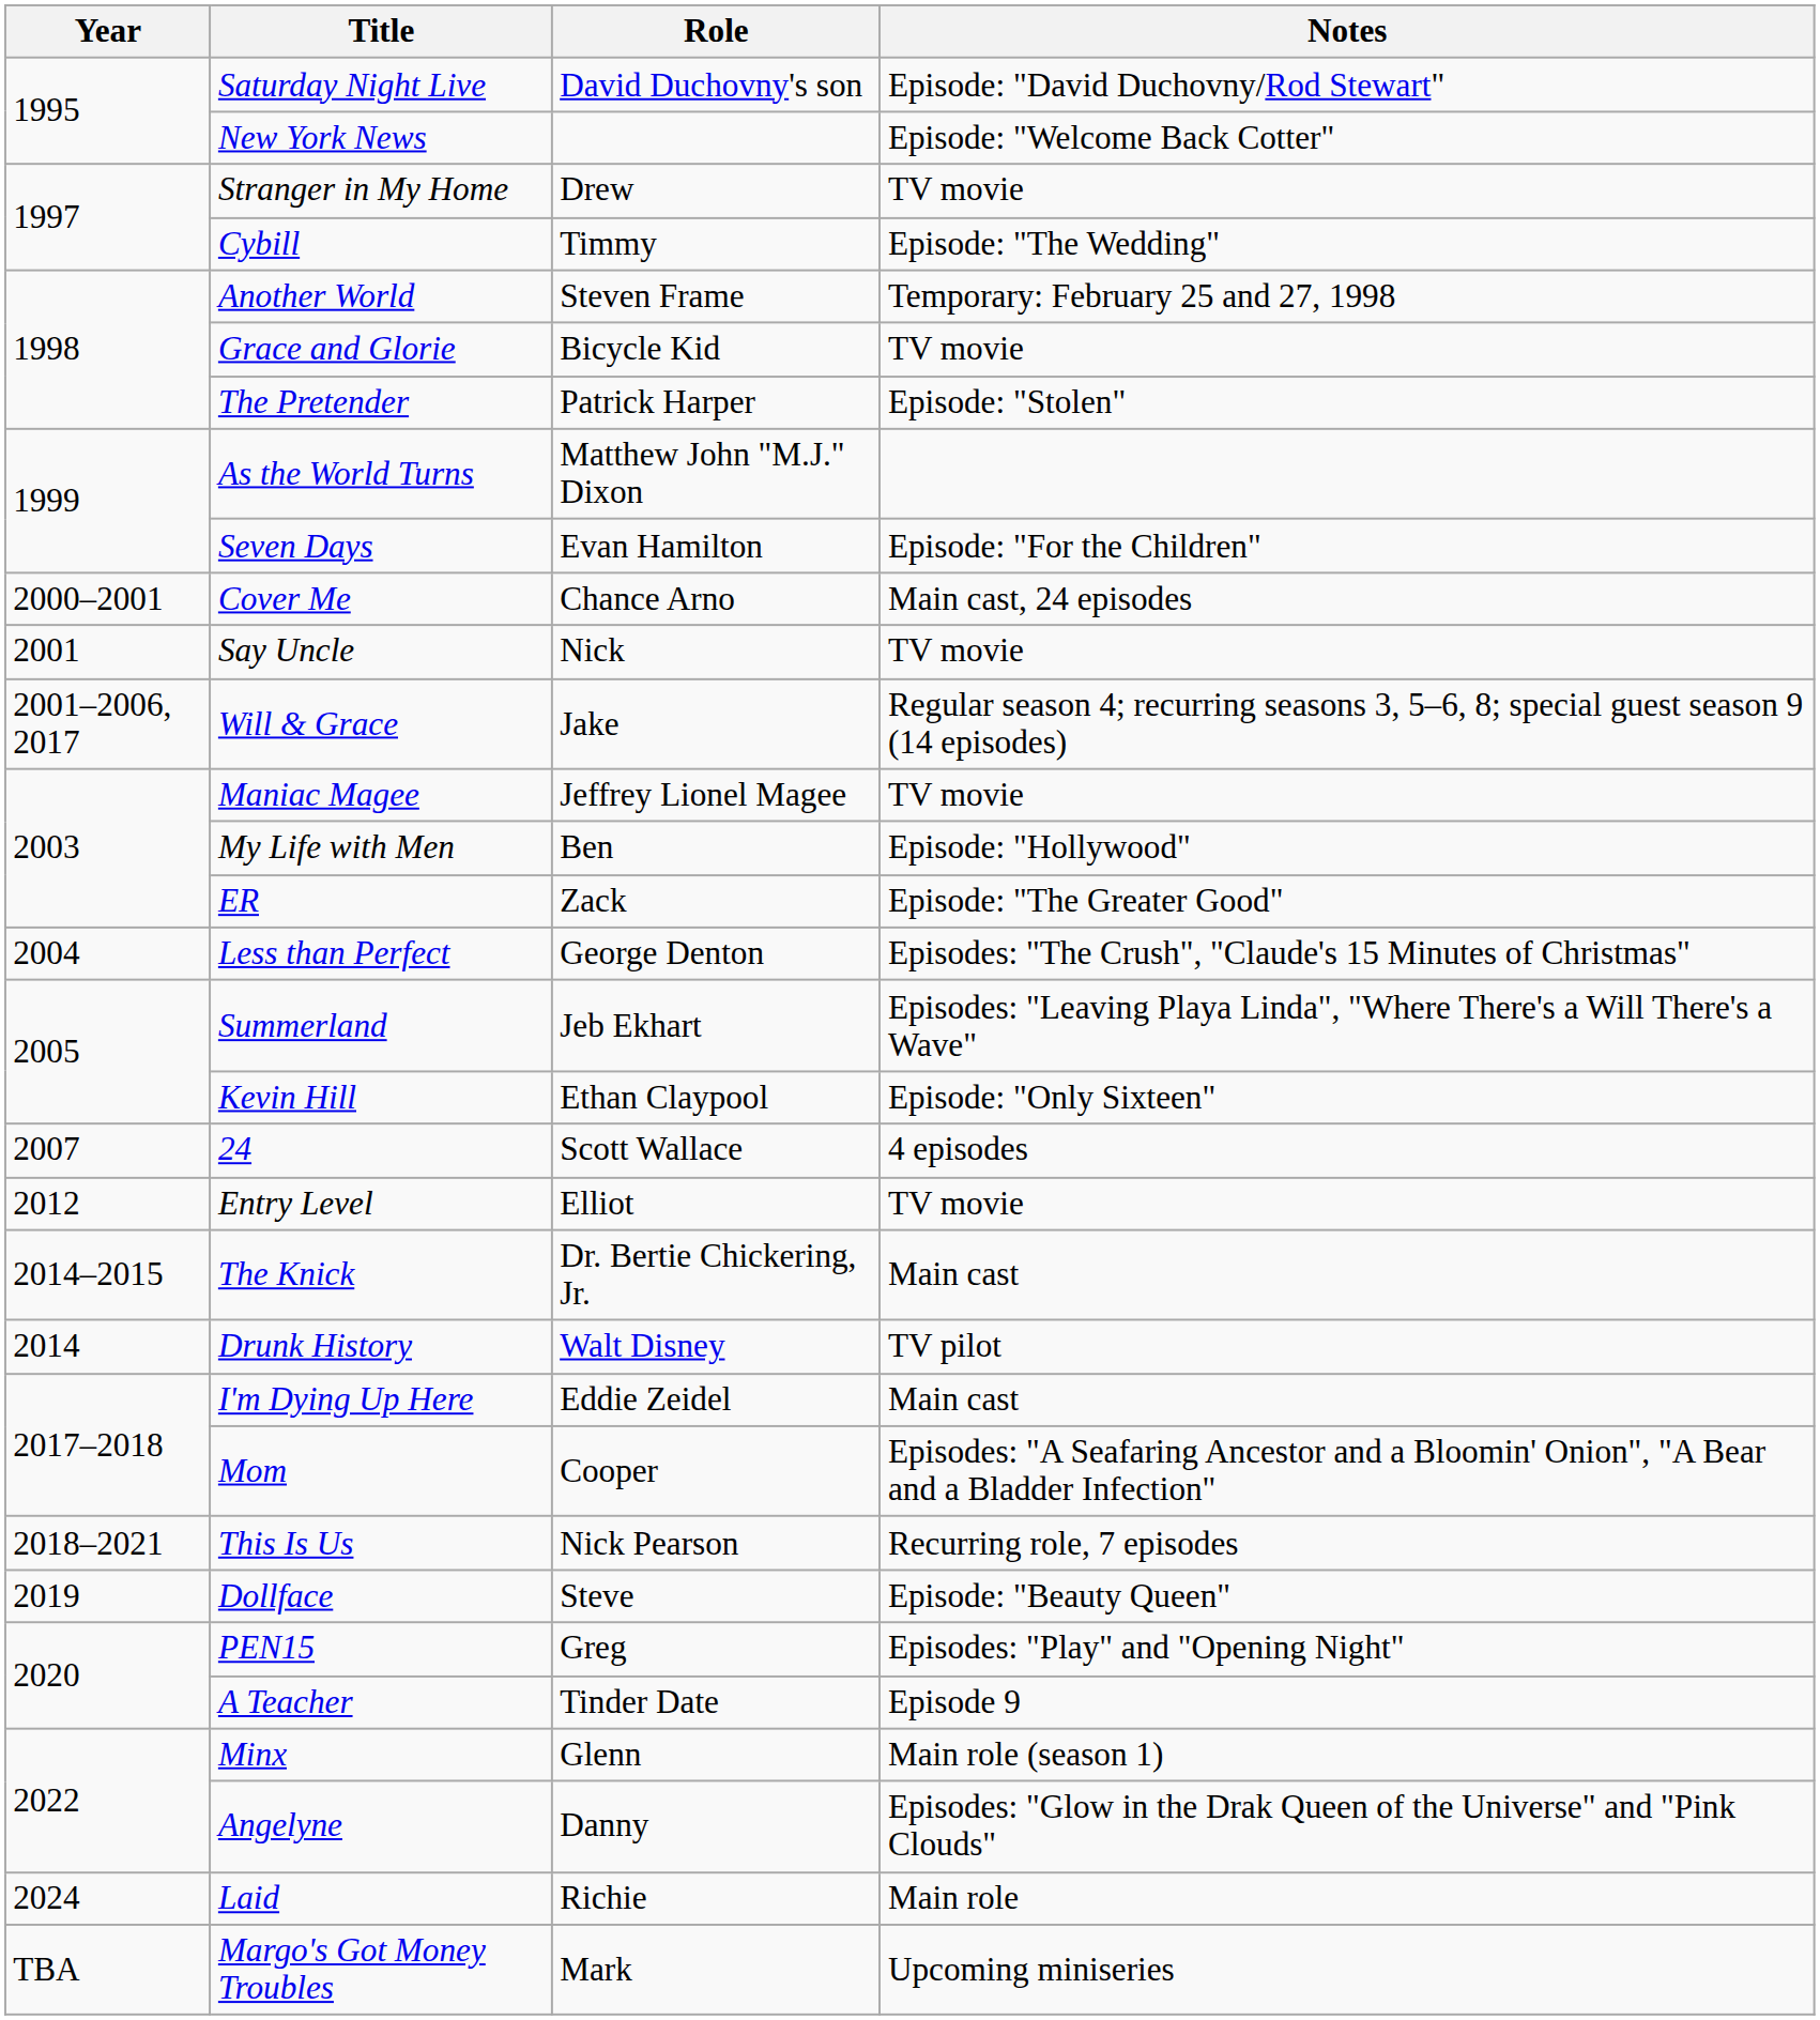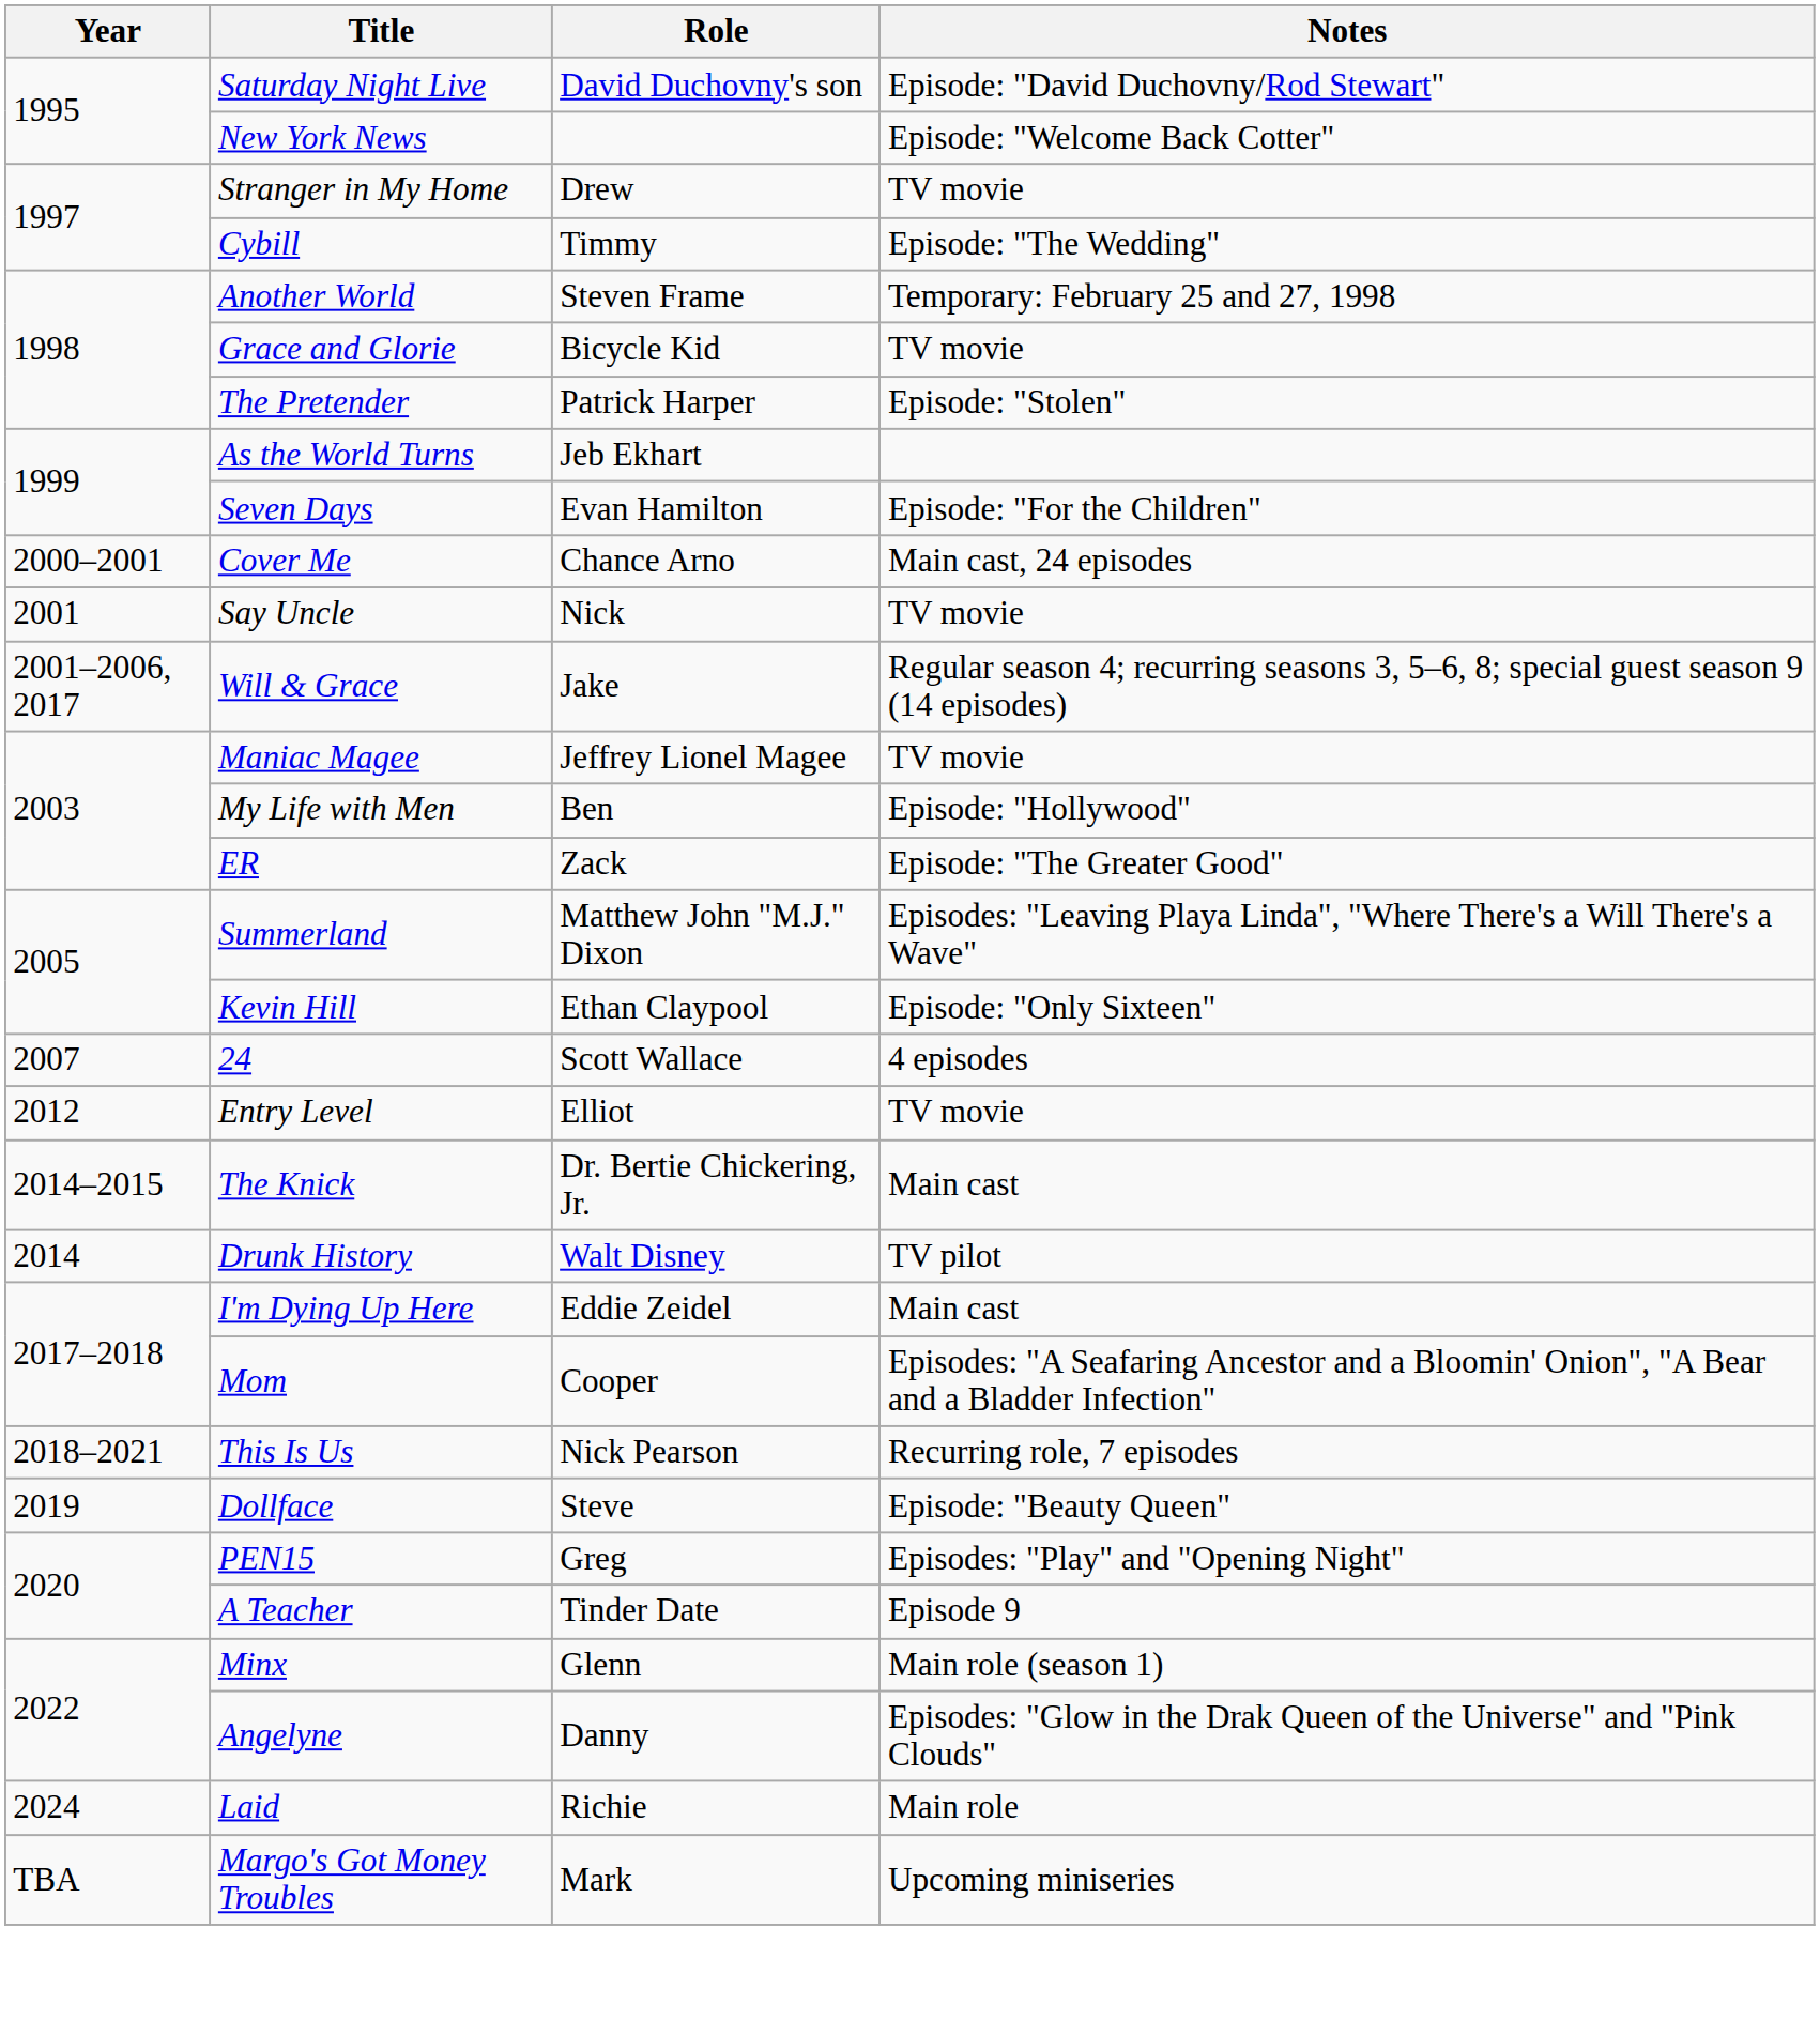 <table class="wikitable sortable">
 <tr>
 <th>Year</th>
 <th>Title</th>
 <th>Role</th>
 <th class="unsortable">Notes</th>
 </tr>
 <tr>
 <td rowspan="2">1995</td>
 <td><em><a href='#'>Saturday Night Live</a></em></td>
 <td><a href='#'>David Duchovny</a>'s son</td>
 <td>Episode: "David Duchovny/<a href='#'>Rod Stewart</a>"</td>
 </tr>
 <tr>
 <td><em><a href='#'>New York News</a></em></td>
 <td></td>
 <td>Episode: "Welcome Back Cotter"</td>
 </tr>
 <tr>
 <td rowspan="2">1997</td>
 <td><em>Stranger in My Home</em></td>
 <td>Drew</td>
 <td>TV movie</td>
 </tr>
 <tr>
 <td><em><a href='#'>Cybill</a></em></td>
 <td>Timmy</td>
 <td>Episode: "The Wedding"</td>
 </tr>
 <tr>
 <td rowspan="3">1998</td>
 <td><em><a href='#'>Another World</a></em></td>
 <td>Steven Frame</td>
 <td>Temporary:  February 25 and 27, 1998</td>
 </tr>
 <tr>
 <td><em><a href='#'>Grace and Glorie</a></em></td>
 <td>Bicycle Kid</td>
 <td>TV movie</td>
 </tr>
 <tr>
 <td><em><a href='#'>The Pretender</a></em></td>
 <td>Patrick Harper</td>
 <td>Episode: "Stolen"</td>
 </tr>
 <tr>
 <td rowspan="2">1999</td>
 <td><em><a href='#'>As the World Turns</a></em></td>
-<td>Matthew John "M.J." Dixon</td>
+<td>Jeb Ekhart</td>
 <td></td>
 </tr>
 <tr>
 <td><em><a href='#'>Seven Days</a></em></td>
 <td>Evan Hamilton</td>
 <td>Episode: "For the Children"</td>
 </tr>
 <tr>
 <td>2000–2001</td>
 <td><em><a href='#'>Cover Me</a></em></td>
 <td>Chance Arno</td>
 <td>Main cast, 24 episodes</td>
 </tr>
 <tr>
 <td>2001</td>
 <td><em>Say Uncle</em></td>
 <td>Nick</td>
 <td>TV movie</td>
 </tr>
 <tr>
 <td>2001–2006, 2017</td>
 <td><em><a href='#'>Will & Grace</a></em></td>
 <td>Jake</td>
 <td>Regular season 4; recurring seasons 3, 5–6, 8; special guest season 9 (14 episodes)</td>
 </tr>
 <tr>
 <td rowspan="3">2003</td>
 <td><em><a href='#'>Maniac Magee</a></em></td>
 <td>Jeffrey Lionel Magee</td>
 <td>TV movie</td>
 </tr>
 <tr>
 <td><em>My Life with Men</em></td>
 <td>Ben</td>
 <td>Episode: "Hollywood"</td>
 </tr>
 <tr>
 <td><em><a href='#'>ER</a></em></td>
 <td>Zack</td>
 <td>Episode: "The Greater Good"</td>
 </tr>
 <tr>
-<td>2004</td>
-<td><em><a href='#'>Less than Perfect</a></em></td>
-<td>George Denton</td>
-<td>Episodes: "The Crush", "Claude's 15 Minutes of Christmas"</td>
-</tr>
-<tr>
 <td rowspan="2">2005</td>
 <td><em><a href='#'>Summerland</a></em></td>
-<td>Jeb Ekhart</td>
+<td>Matthew John "M.J." Dixon</td>
 <td>Episodes: "Leaving Playa Linda", "Where There's a Will There's a Wave"</td>
 </tr>
 <tr>
 <td><em><a href='#'>Kevin Hill</a></em></td>
 <td>Ethan Claypool</td>
 <td>Episode: "Only Sixteen"</td>
 </tr>
 <tr>
 <td>2007</td>
 <td><em><a href='#'>24</a></em></td>
 <td>Scott Wallace</td>
 <td>4 episodes</td>
 </tr>
 <tr>
 <td>2012</td>
 <td><em>Entry Level</em></td>
 <td>Elliot</td>
 <td>TV movie</td>
 </tr>
 <tr>
 <td>2014–2015</td>
 <td><em><a href='#'>The Knick</a></em></td>
 <td>Dr. Bertie Chickering, Jr.</td>
 <td>Main cast</td>
 </tr>
 <tr>
 <td>2014</td>
 <td><em><a href='#'>Drunk History</a></em></td>
 <td><a href='#'>Walt Disney</a></td>
 <td>TV pilot</td>
 </tr>
 <tr>
 <td rowspan="2">2017–2018</td>
 <td><em><a href='#'>I'm Dying Up Here</a></em></td>
 <td>Eddie Zeidel</td>
 <td>Main cast</td>
 </tr>
 <tr>
 <td><em><a href='#'>Mom</a></em></td>
 <td>Cooper</td>
 <td>Episodes: "A Seafaring Ancestor and a Bloomin' Onion", "A Bear and a Bladder Infection"</td>
 </tr>
 <tr>
 <td>2018–2021</td>
 <td><em><a href='#'>This Is Us</a></em></td>
 <td>Nick Pearson</td>
 <td>Recurring role, 7 episodes</td>
 </tr>
 <tr>
 <td>2019</td>
 <td><em><a href='#'>Dollface</a></em></td>
 <td>Steve</td>
 <td>Episode: "Beauty Queen"</td>
 </tr>
 <tr>
 <td rowspan="2">2020</td>
 <td><em><a href='#'>PEN15</a></em></td>
 <td>Greg</td>
 <td>Episodes: "Play" and "Opening Night"</td>
 </tr>
 <tr>
 <td><em><a href='#'>A Teacher</a></em></td>
 <td>Tinder Date</td>
 <td>Episode 9</td>
 </tr>
 <tr>
 <td rowspan="2">2022</td>
 <td><em><a href='#'>Minx</a></em></td>
 <td>Glenn</td>
 <td>Main role (season 1)</td>
 </tr>
 <tr>
 <td><em><a href='#'>Angelyne</a></em></td>
 <td>Danny</td>
 <td>Episodes: "Glow in the Drak Queen of the Universe" and "Pink Clouds"</td>
 </tr>
 <tr>
 <td>2024</td>
 <td><em><a href='#'>Laid</a></em></td>
 <td>Richie</td>
 <td>Main role</td>
 </tr>
 <tr>
 <td>TBA</td>
 <td><em><a href='#'>Margo's Got Money Troubles</a></em></td>
 <td>Mark</td>
 <td>Upcoming miniseries</td>
 </tr>
 </table>
